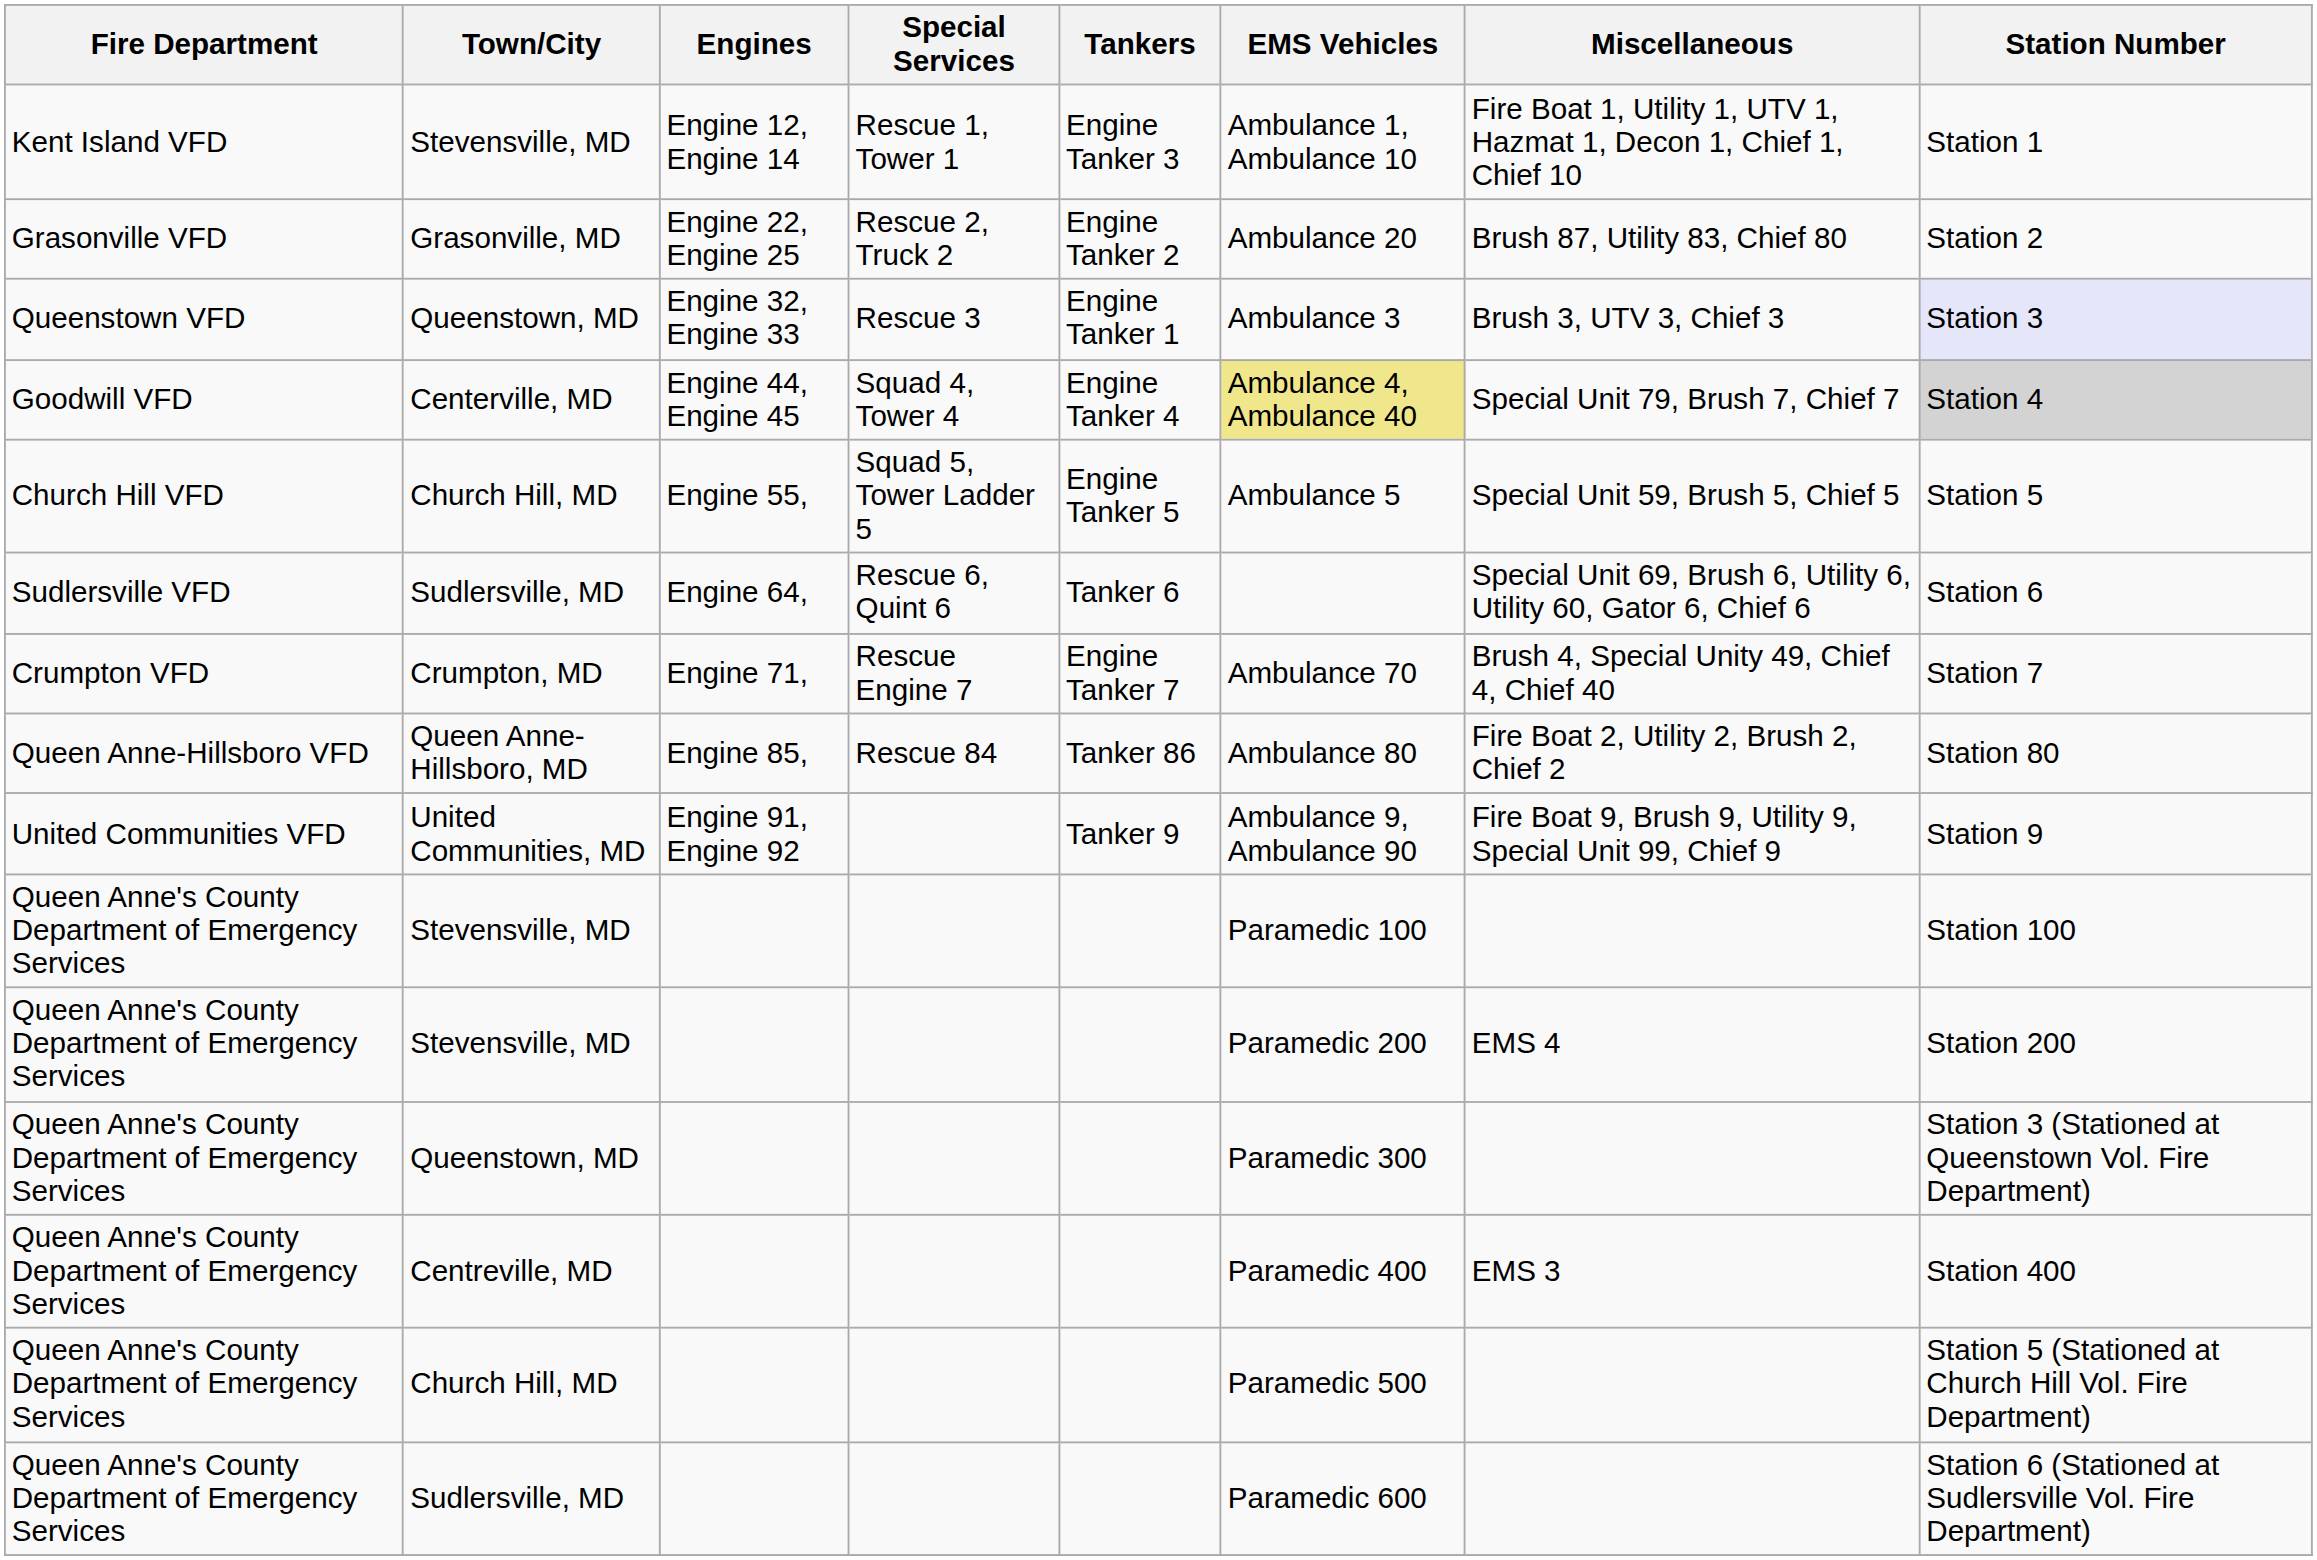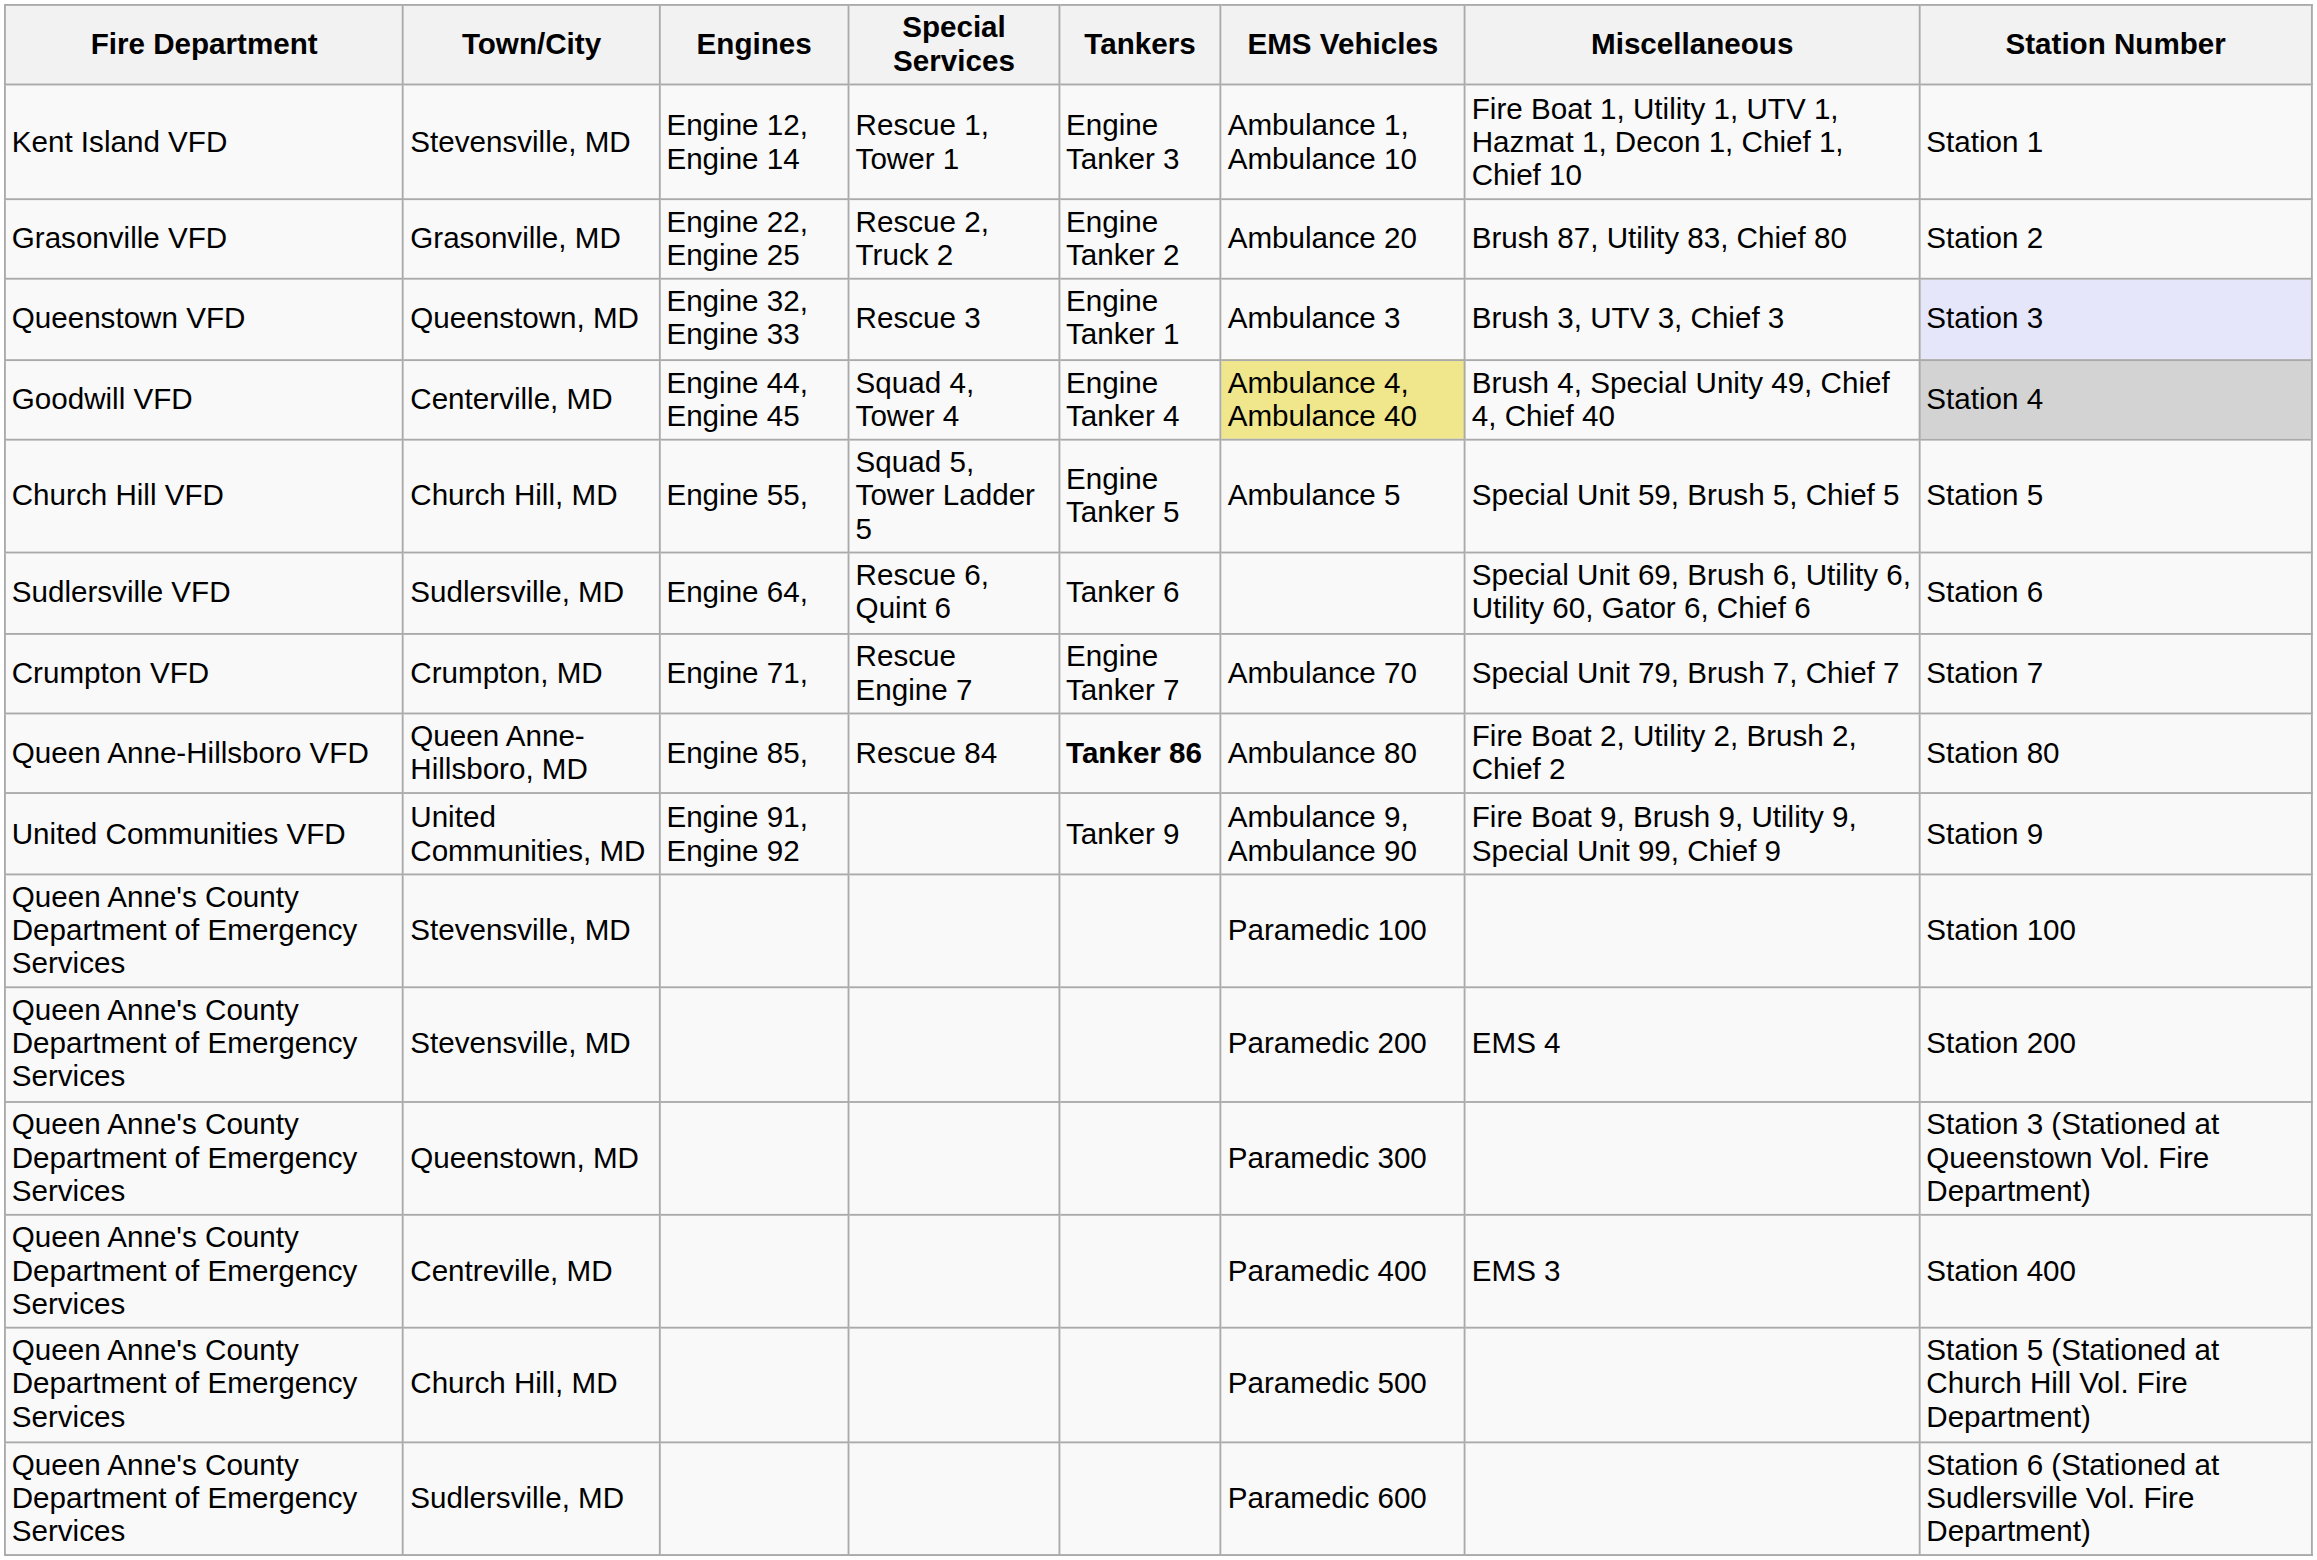 <table class="wikitable">
 <tr>
 <th>Fire Department</th>
 <th>Town/City</th>
 <th>Engines</th>
 <th>Special Services</th>
 <th>Tankers</th>
 <th>EMS Vehicles</th>
 <th>Miscellaneous</th>
 <th>Station Number</th>
 </tr>
 <tr>
 <td>Kent Island VFD</td>
 <td>Stevensville, MD</td>
 <td>Engine 12, Engine 14</td>
 <td>Rescue 1, Tower 1</td>
 <td>Engine Tanker 3</td>
 <td>Ambulance 1, Ambulance 10</td>
 <td>Fire Boat 1,  Utility 1, UTV 1, Hazmat 1, Decon 1, Chief 1, Chief 10</td>
 <td>Station 1</td>
 </tr>
 <tr>
 <td>Grasonville VFD</td>
 <td>Grasonville, MD</td>
 <td>Engine 22, Engine 25</td>
 <td>Rescue 2, Truck 2</td>
 <td>Engine Tanker 2</td>
 <td>Ambulance 20</td>
 <td>Brush 87, Utility 83, Chief 80</td>
 <td>Station 2</td>
 </tr>
 <tr>
 <td>Queenstown VFD</td>
 <td>Queenstown, MD</td>
 <td>Engine 32, Engine 33</td>
 <td>Rescue 3</td>
 <td>Engine Tanker 1</td>
 <td>Ambulance 3</td>
 <td>Brush 3, UTV 3, Chief 3</td>
 <td style="background: lavender;">Station 3</td>
 </tr>
 <tr>
 <td>Goodwill VFD</td>
 <td>Centerville, MD</td>
 <td>Engine 44, Engine 45</td>
 <td>Squad 4, Tower 4</td>
 <td>Engine Tanker 4</td>
 <td style="background: khaki;">Ambulance 4, Ambulance 40</td>
-<td>Special Unit 79, Brush 7, Chief 7</td>
+<td>Brush 4, Special Unity 49, Chief 4, Chief 40</td>
 <td style="background: lightgrey;">Station 4</td>
 </tr>
 <tr>
 <td>Church Hill VFD</td>
 <td>Church Hill, MD</td>
 <td>Engine 55,</td>
 <td>Squad 5, Tower Ladder 5</td>
 <td>Engine Tanker 5</td>
 <td>Ambulance 5</td>
 <td>Special Unit 59, Brush 5, Chief 5</td>
 <td>Station 5</td>
 </tr>
 <tr>
 <td>Sudlersville VFD</td>
 <td>Sudlersville, MD</td>
 <td>Engine 64,</td>
 <td>Rescue 6, Quint 6</td>
 <td>Tanker 6</td>
 <td></td>
 <td>Special Unit 69, Brush 6, Utility 6, Utility 60, Gator 6, Chief 6</td>
 <td>Station 6</td>
 </tr>
 <tr>
 <td>Crumpton VFD</td>
 <td>Crumpton, MD</td>
 <td>Engine 71,</td>
 <td>Rescue Engine 7</td>
 <td>Engine Tanker 7</td>
 <td>Ambulance 70</td>
-<td>Brush 4, Special Unity 49, Chief 4, Chief 40</td>
+<td>Special Unit 79, Brush 7, Chief 7</td>
 <td>Station 7</td>
 </tr>
 <tr>
 <td>Queen Anne-Hillsboro VFD</td>
 <td>Queen Anne-Hillsboro, MD</td>
 <td>Engine 85,</td>
 <td>Rescue 84</td>
-<td>Tanker 86</td>
+<td><strong>Tanker 86</strong></td>
 <td>Ambulance 80</td>
 <td>Fire Boat 2, Utility 2, Brush 2, Chief 2</td>
 <td>Station 80</td>
 </tr>
 <tr>
 <td>United Communities VFD</td>
 <td>United Communities, MD</td>
 <td>Engine 91, Engine 92</td>
 <td></td>
 <td>Tanker 9</td>
 <td>Ambulance 9, Ambulance 90</td>
 <td>Fire Boat 9, Brush 9, Utility 9, Special Unit 99, Chief 9</td>
 <td>Station 9</td>
 </tr>
 <tr>
 <td>Queen Anne's County Department of Emergency Services</td>
 <td>Stevensville, MD</td>
 <td></td>
 <td></td>
 <td></td>
 <td>Paramedic 100</td>
 <td></td>
 <td>Station 100</td>
 </tr>
 <tr>
 <td>Queen Anne's County Department of Emergency Services</td>
 <td>Stevensville, MD</td>
 <td></td>
 <td></td>
 <td></td>
 <td>Paramedic 200</td>
 <td>EMS 4</td>
 <td>Station 200</td>
 </tr>
 <tr>
 <td>Queen Anne's County Department of Emergency Services</td>
 <td>Queenstown, MD</td>
 <td></td>
 <td></td>
 <td></td>
 <td>Paramedic 300</td>
 <td></td>
 <td>Station 3 (Stationed at Queenstown Vol. Fire Department)</td>
 </tr>
 <tr>
 <td>Queen Anne's County Department of Emergency Services</td>
 <td>Centreville, MD</td>
 <td></td>
 <td></td>
 <td></td>
 <td>Paramedic 400</td>
 <td>EMS 3</td>
 <td>Station 400</td>
 </tr>
 <tr>
 <td>Queen Anne's County Department of Emergency Services</td>
 <td>Church Hill, MD</td>
 <td></td>
 <td></td>
 <td></td>
 <td>Paramedic 500</td>
 <td></td>
 <td>Station 5 (Stationed at Church Hill Vol. Fire Department)</td>
 </tr>
 <tr>
 <td>Queen Anne's County Department of Emergency Services</td>
 <td>Sudlersville, MD</td>
 <td></td>
 <td></td>
 <td></td>
 <td>Paramedic 600</td>
 <td></td>
 <td>Station 6 (Stationed at Sudlersville Vol. Fire Department)</td>
 </tr>
 <tr>
 </tr>
 </table>
